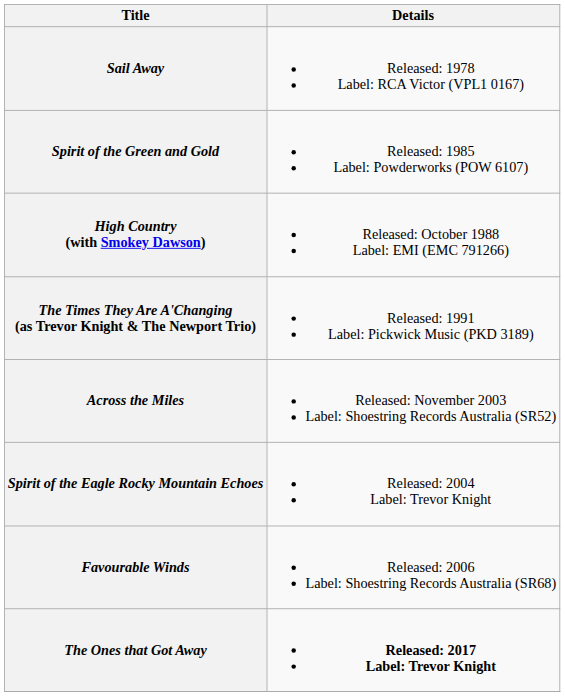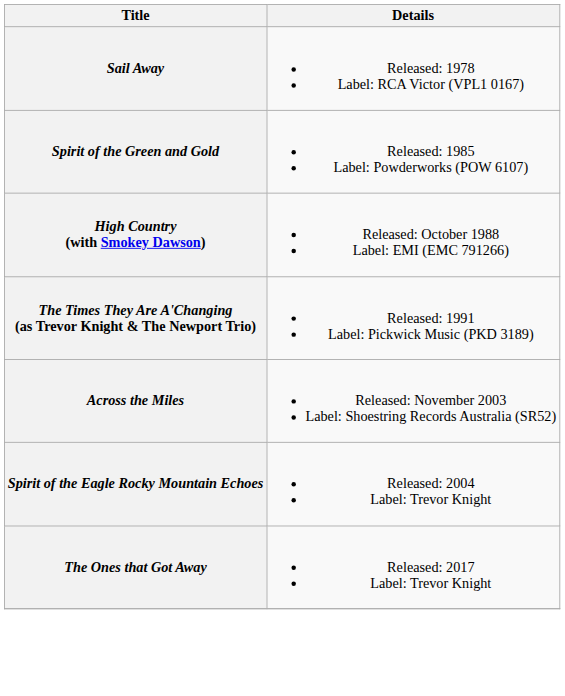 <table class="wikitable plainrowheaders" style="text-align:center;" border="1">
 <tr>
 <th>Title</th>
 <th>Details</th>
 </tr>
 <tr>
 <th scope="row"><em>Sail Away</em></th>
 <td><br><ul><li>Released: 1978</li><li>Label: RCA Victor (VPL1 0167)</li></ul></td>
 </tr>
 <tr>
 <th scope="row"><em>Spirit of the Green and Gold</em></th>
 <td><br><ul><li>Released: 1985</li><li>Label: Powderworks (POW 6107)</li></ul></td>
 </tr>
 <tr>
 <th scope="row"><em>High Country</em> <br> (with <a href='#'>Smokey Dawson</a>)</th>
 <td><br><ul><li>Released: October 1988</li><li>Label: EMI (EMC 791266)</li></ul></td>
 </tr>
 <tr>
 <th scope="row"><em>The Times They Are A'Changing</em> <br> (as Trevor Knight & The Newport Trio)</th>
 <td><br><ul><li>Released: 1991</li><li>Label: Pickwick Music (PKD 3189)</li></ul></td>
 </tr>
 <tr>
 <th scope="row"><em>Across the Miles</em></th>
 <td><br><ul><li>Released: November 2003</li><li>Label: Shoestring Records Australia (SR52)</li></ul></td>
 </tr>
 <tr>
 <th scope="row"><em>Spirit of the Eagle Rocky Mountain Echoes</em></th>
 <td><br><ul><li>Released: 2004</li><li>Label: Trevor Knight</li></ul></td>
 </tr>
 <tr>
-<th scope="row"><em>Favourable Winds</em></th>
-<td><br><ul><li>Released: 2006</li><li>Label: Shoestring Records Australia (SR68)</li></ul></td>
-</tr>
-<tr>
 <th scope="row"><em>The Ones that Got Away</em></th>
-<td><strong><br><ul><li>Released: 2017</li><li>Label: Trevor Knight</li></ul></strong></td>
+<td><br><ul><li>Released: 2017</li><li>Label: Trevor Knight</li></ul></td>
 </tr>
 <tr>
 </tr>
 </table>
